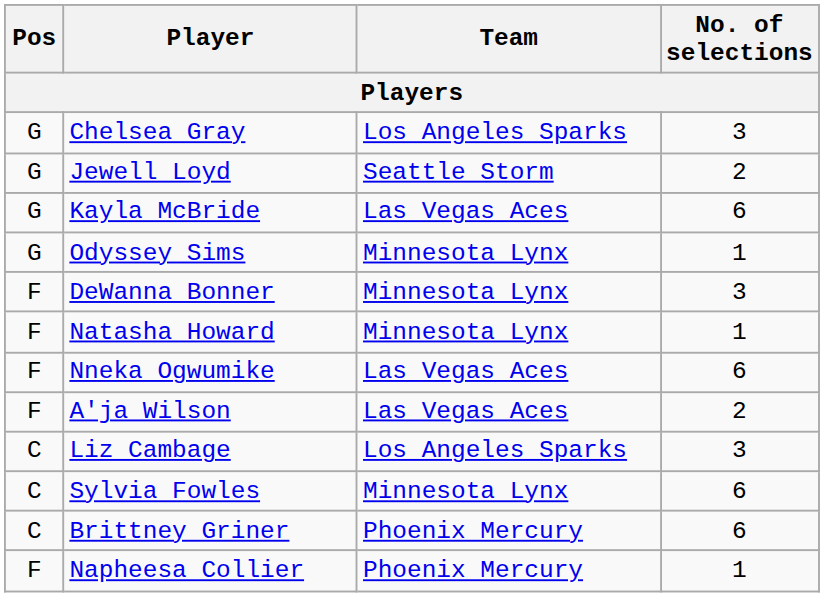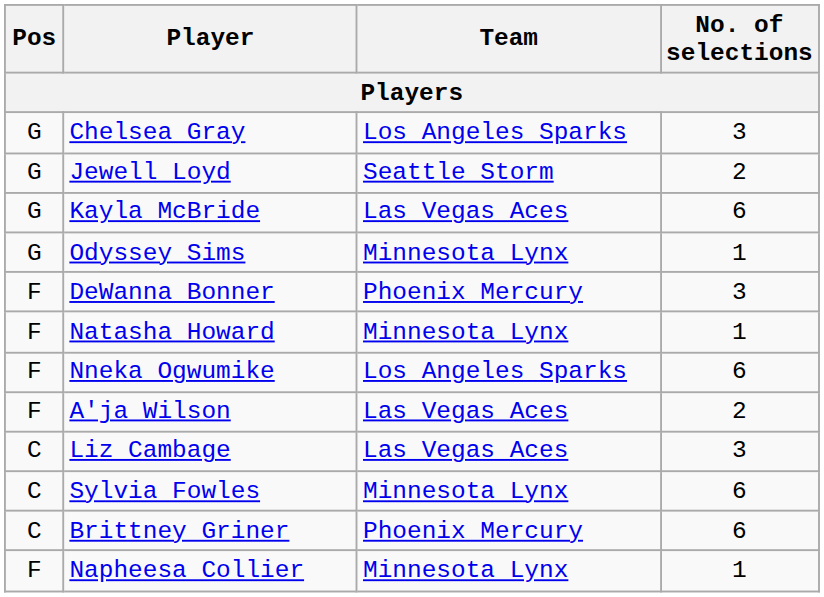 <table class="wikitable" style="text-align:center">
 <tr>
 <th scope="col" width="25px">Pos</th>
 <th scope="col" width="150px">Player</th>
 <th scope="col" width="155px">Team</th>
 <th scope="col" width="75px">No. of selections</th>
 </tr>
 <tr>
 <th scope="col" colspan="4">Players</th>
 </tr>
 <tr>
 <td>G</td>
 <td style="text-align:left"><a href='#'>Chelsea Gray</a></td>
 <td style="text-align:left"><a href='#'>Los Angeles Sparks</a></td>
 <td>3</td>
 </tr>
 <tr>
 <td>G</td>
 <td style="text-align:left"><a href='#'>Jewell Loyd</a></td>
 <td style="text-align:left"><a href='#'>Seattle Storm</a></td>
 <td>2</td>
 </tr>
 <tr>
 <td>G</td>
 <td style="text-align:left"><a href='#'>Kayla McBride</a></td>
 <td style="text-align:left"><a href='#'>Las Vegas Aces</a></td>
 <td>6</td>
 </tr>
 <tr>
 <td>G</td>
 <td style="text-align:left"><a href='#'>Odyssey Sims</a></td>
 <td style="text-align:left"><a href='#'>Minnesota Lynx</a></td>
 <td>1</td>
 </tr>
 <tr>
 <td>F</td>
 <td style="text-align:left"><a href='#'>DeWanna Bonner</a></td>
-<td style="text-align:left"><a href='#'>Minnesota Lynx</a></td>
+<td style="text-align:left"><a href='#'>Phoenix Mercury</a></td>
 <td>3</td>
 </tr>
 <tr>
 <td>F</td>
 <td style="text-align:left"><a href='#'>Natasha Howard</a></td>
 <td style="text-align:left"><a href='#'>Minnesota Lynx</a></td>
 <td>1</td>
 </tr>
 <tr>
 <td>F</td>
 <td style="text-align:left"><a href='#'>Nneka Ogwumike</a></td>
-<td style="text-align:left"><a href='#'>Las Vegas Aces</a></td>
+<td style="text-align:left"><a href='#'>Los Angeles Sparks</a></td>
 <td>6</td>
 </tr>
 <tr>
 <td>F</td>
 <td style="text-align:left"><a href='#'>A'ja Wilson</a></td>
 <td style="text-align:left"><a href='#'>Las Vegas Aces</a></td>
 <td>2</td>
 </tr>
 <tr>
 <td>C</td>
 <td style="text-align:left"><a href='#'>Liz Cambage</a></td>
-<td style="text-align:left"><a href='#'>Los Angeles Sparks</a></td>
+<td style="text-align:left"><a href='#'>Las Vegas Aces</a></td>
 <td>3</td>
 </tr>
 <tr>
 <td>C</td>
 <td style="text-align:left"><a href='#'>Sylvia Fowles</a></td>
 <td style="text-align:left"><a href='#'>Minnesota Lynx</a></td>
 <td>6</td>
 </tr>
 <tr>
 <td>C</td>
 <td style="text-align:left"><a href='#'>Brittney Griner</a></td>
 <td style="text-align:left"><a href='#'>Phoenix Mercury</a></td>
 <td>6</td>
 </tr>
 <tr>
 <td>F</td>
 <td style="text-align:left"><a href='#'>Napheesa Collier</a></td>
-<td style="text-align:left"><a href='#'>Phoenix Mercury</a></td>
+<td style="text-align:left"><a href='#'>Minnesota Lynx</a></td>
 <td>1</td>
 </tr>
 </table>
